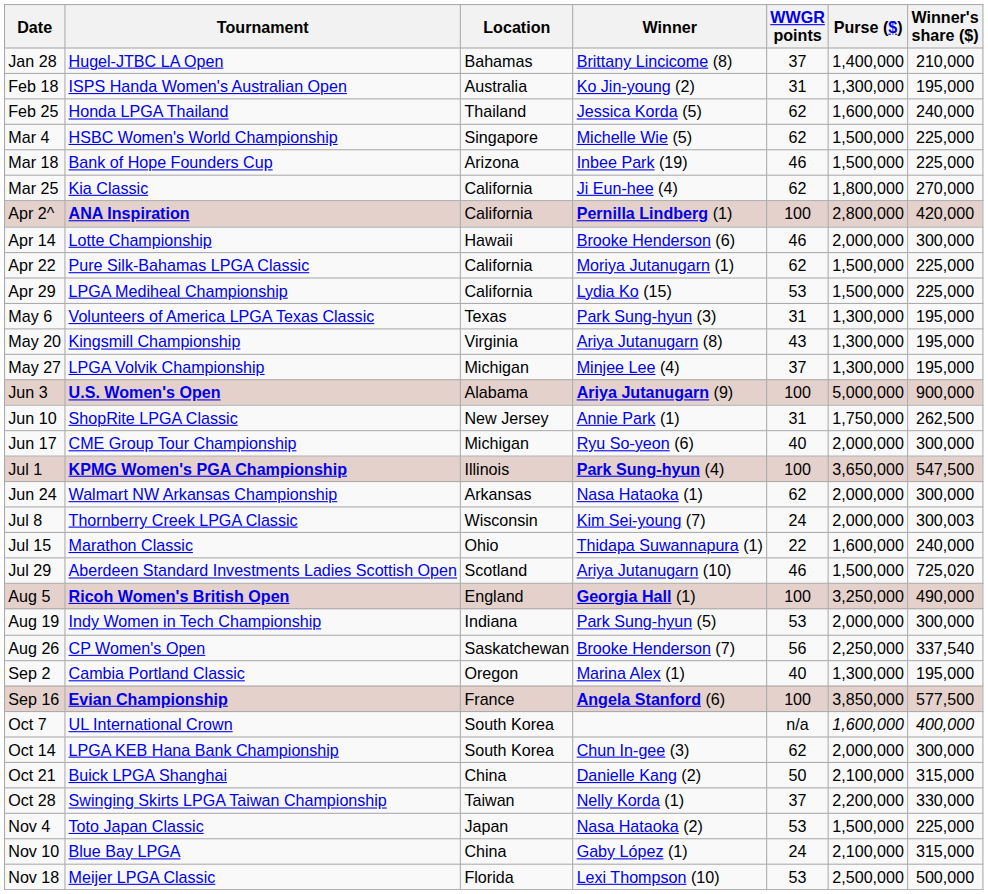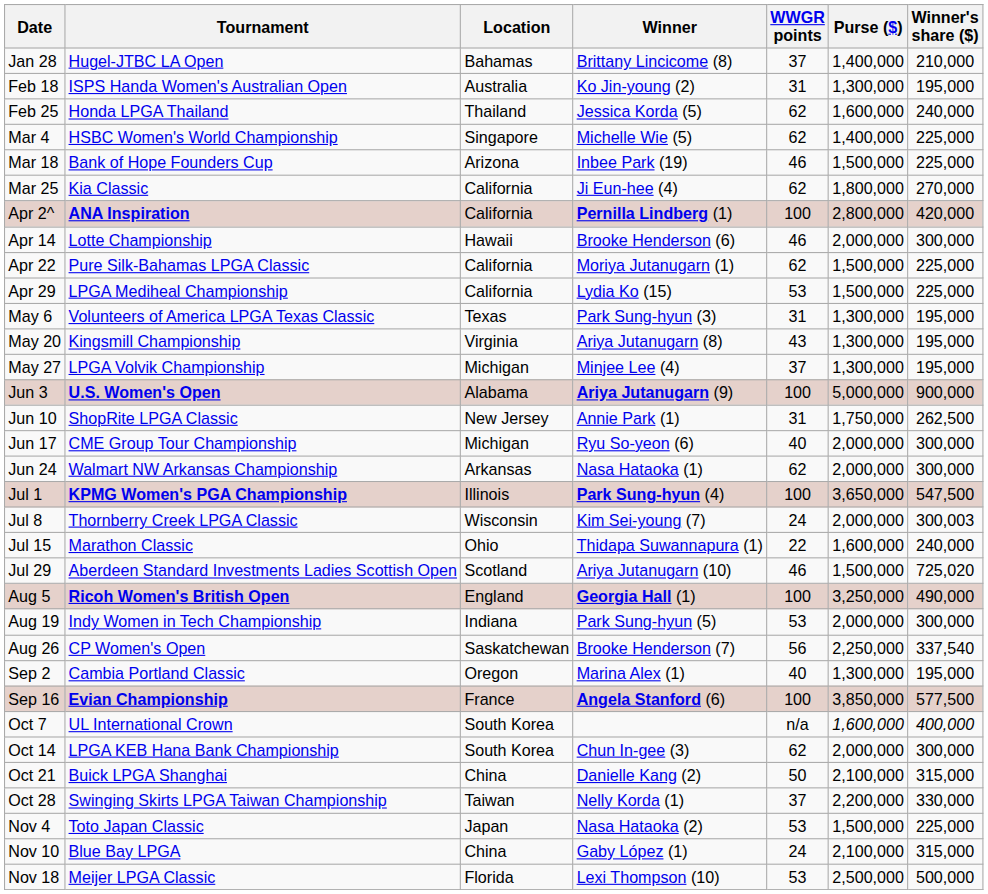 <table class="wikitable sortable" style="font-size:95%;">
 <tr>
 <th>Date</th>
 <th>Tournament</th>
 <th>Location</th>
 <th>Winner</th>
 <th><a href='#'>WWGR</a><br>points</th>
 <th>Purse (<a href='#'>$</a>)</th>
 <th>Winner's<br>share ($)</th>
 </tr>
 <tr>
 <td>Jan 28</td>
 <td><a href='#'>Hugel-JTBC LA Open</a></td>
 <td>Bahamas</td>
 <td> <a href='#'>Brittany Lincicome</a> (8)</td>
 <td align=center>37</td>
 <td align=center>1,400,000</td>
 <td align=center>210,000</td>
 </tr>
 <tr>
 <td>Feb 18</td>
 <td><a href='#'>ISPS Handa Women's Australian Open</a></td>
 <td>Australia</td>
 <td> <a href='#'>Ko Jin-young</a> (2)</td>
 <td align=center>31</td>
 <td align=center>1,300,000</td>
 <td align=center>195,000</td>
 </tr>
 <tr>
 <td>Feb 25</td>
 <td><a href='#'>Honda LPGA Thailand</a></td>
 <td>Thailand</td>
 <td> <a href='#'>Jessica Korda</a> (5)</td>
 <td align=center>62</td>
 <td align=center>1,600,000</td>
 <td align=center>240,000</td>
 </tr>
 <tr>
 <td>Mar 4</td>
 <td><a href='#'>HSBC Women's World Championship</a></td>
 <td>Singapore</td>
 <td> <a href='#'>Michelle Wie</a> (5)</td>
 <td align=center>62</td>
-<td align=center>1,500,000</td>
+<td align=center>1,400,000</td>
 <td align=center>225,000</td>
 </tr>
 <tr>
 <td>Mar 18</td>
 <td><a href='#'>Bank of Hope Founders Cup</a></td>
 <td>Arizona</td>
 <td> <a href='#'>Inbee Park</a> (19)</td>
 <td align=center>46</td>
 <td align=center>1,500,000</td>
 <td align=center>225,000</td>
 </tr>
 <tr>
 <td>Mar 25</td>
 <td><a href='#'>Kia Classic</a></td>
 <td>California</td>
 <td> <a href='#'>Ji Eun-hee</a> (4)</td>
 <td align=center>62</td>
 <td align=center>1,800,000</td>
 <td align=center>270,000</td>
 </tr>
 <tr style="background:#e5d1cb;">
 <td>Apr 2^</td>
 <td><strong><a href='#'>ANA Inspiration</a></strong></td>
 <td>California</td>
 <td> <strong><a href='#'>Pernilla Lindberg</a></strong> (1)</td>
 <td align=center>100</td>
 <td align=center>2,800,000</td>
 <td align=center>420,000</td>
 </tr>
 <tr>
 <td>Apr 14</td>
 <td><a href='#'>Lotte Championship</a></td>
 <td>Hawaii</td>
 <td> <a href='#'>Brooke Henderson</a> (6)</td>
 <td align=center>46</td>
 <td align=center>2,000,000</td>
 <td align=center>300,000</td>
 </tr>
 <tr>
 <td>Apr 22</td>
 <td><a href='#'>Pure Silk-Bahamas LPGA Classic</a></td>
 <td>California</td>
 <td> <a href='#'>Moriya Jutanugarn</a> (1)</td>
 <td align=center>62</td>
 <td align=center>1,500,000</td>
 <td align=center>225,000</td>
 </tr>
 <tr>
 <td>Apr 29</td>
 <td><a href='#'>LPGA Mediheal Championship</a></td>
 <td>California</td>
 <td> <a href='#'>Lydia Ko</a> (15)</td>
 <td align=center>53</td>
 <td align=center>1,500,000</td>
 <td align=center>225,000</td>
 </tr>
 <tr>
 <td>May 6</td>
 <td><a href='#'>Volunteers of America LPGA Texas Classic</a></td>
 <td>Texas</td>
 <td> <a href='#'>Park Sung-hyun</a> (3)</td>
 <td align=center>31</td>
 <td align=center>1,300,000</td>
 <td align=center>195,000</td>
 </tr>
 <tr>
 <td>May 20</td>
 <td><a href='#'>Kingsmill Championship</a></td>
 <td>Virginia</td>
 <td> <a href='#'>Ariya Jutanugarn</a> (8)</td>
 <td align=center>43</td>
 <td align=center>1,300,000</td>
 <td align=center>195,000</td>
 </tr>
 <tr>
 <td>May 27</td>
 <td><a href='#'>LPGA Volvik Championship</a></td>
 <td>Michigan</td>
 <td> <a href='#'>Minjee Lee</a> (4)</td>
 <td align=center>37</td>
 <td align=center>1,300,000</td>
 <td align=center>195,000</td>
 </tr>
 <tr style="background:#e5d1cb;">
 <td>Jun 3</td>
 <td><strong><a href='#'>U.S. Women's Open</a></strong></td>
 <td>Alabama</td>
 <td> <strong><a href='#'>Ariya Jutanugarn</a> </strong> (9)</td>
 <td align=center>100</td>
 <td align=center>5,000,000</td>
 <td align=center>900,000</td>
 </tr>
 <tr>
 <td>Jun 10</td>
 <td><a href='#'>ShopRite LPGA Classic</a></td>
 <td>New Jersey</td>
 <td> <a href='#'>Annie Park</a> (1)</td>
 <td align=center>31</td>
 <td align=center>1,750,000</td>
 <td align=center>262,500</td>
 </tr>
 <tr>
 <td>Jun 17</td>
 <td><a href='#'>CME Group Tour Championship</a></td>
 <td>Michigan</td>
 <td> <a href='#'>Ryu So-yeon</a> (6)</td>
 <td align=center>40</td>
 <td align=center>2,000,000</td>
 <td align=center>300,000</td>
 </tr>
+<tr>
+<td>Jun 24</td>
+<td><a href='#'>Walmart NW Arkansas Championship</a></td>
+<td>Arkansas</td>
+<td> <a href='#'>Nasa Hataoka</a> (1)</td>
+<td align=center>62</td>
+<td align=center>2,000,000</td>
+<td align=center>300,000</td>
+</tr>
 <tr style="background:#e5d1cb;">
 <td>Jul 1</td>
 <td><strong><a href='#'>KPMG Women's PGA Championship</a></strong></td>
 <td>Illinois</td>
 <td> <strong><a href='#'>Park Sung-hyun</a></strong> (4)</td>
 <td align=center>100</td>
 <td align=center>3,650,000</td>
 <td align=center>547,500</td>
-</tr>
-<tr>
-<td>Jun 24</td>
-<td><a href='#'>Walmart NW Arkansas Championship</a></td>
-<td>Arkansas</td>
-<td> <a href='#'>Nasa Hataoka</a> (1)</td>
-<td align=center>62</td>
-<td align=center>2,000,000</td>
-<td align=center>300,000</td>
 </tr>
 <tr>
 <td>Jul 8</td>
 <td><a href='#'>Thornberry Creek LPGA Classic</a></td>
 <td>Wisconsin</td>
 <td> <a href='#'>Kim Sei-young</a> (7)</td>
 <td align=center>24</td>
 <td align=center>2,000,000</td>
 <td align=center>300,003</td>
 </tr>
 <tr>
 <td>Jul 15</td>
 <td><a href='#'>Marathon Classic</a></td>
 <td>Ohio</td>
 <td> <a href='#'>Thidapa Suwannapura</a> (1)</td>
 <td align=center>22</td>
 <td align=center>1,600,000</td>
 <td align=center>240,000</td>
 </tr>
 <tr>
 <td>Jul 29</td>
 <td><a href='#'>Aberdeen Standard Investments Ladies Scottish Open</a></td>
 <td>Scotland</td>
 <td> <a href='#'>Ariya Jutanugarn</a> (10)</td>
 <td align=center>46</td>
 <td align=center>1,500,000</td>
 <td align=center>725,020</td>
 </tr>
 <tr style="background:#e5d1cb;">
 <td>Aug 5</td>
 <td><strong><a href='#'>Ricoh Women's British Open</a></strong></td>
 <td>England</td>
 <td> <strong><a href='#'>Georgia Hall</a></strong> (1)</td>
 <td align=center>100</td>
 <td align=center>3,250,000</td>
 <td align=center>490,000</td>
 </tr>
 <tr>
 <td>Aug 19</td>
 <td><a href='#'>Indy Women in Tech Championship</a></td>
 <td>Indiana</td>
 <td> <a href='#'>Park Sung-hyun</a> (5)</td>
 <td align=center>53</td>
 <td align=center>2,000,000</td>
 <td align=center>300,000</td>
 </tr>
 <tr>
 <td>Aug 26</td>
 <td><a href='#'>CP Women's Open</a></td>
 <td>Saskatchewan</td>
 <td> <a href='#'>Brooke Henderson</a> (7)</td>
 <td align=center>56</td>
 <td align=center>2,250,000</td>
 <td align=center>337,540</td>
 </tr>
 <tr>
 <td>Sep 2</td>
 <td><a href='#'>Cambia Portland Classic</a></td>
 <td>Oregon</td>
 <td> <a href='#'>Marina Alex</a> (1)</td>
 <td align=center>40</td>
 <td align=center>1,300,000</td>
 <td align=center>195,000</td>
 </tr>
 <tr style="background:#e5d1cb;">
 <td>Sep 16</td>
 <td><strong><a href='#'>Evian Championship</a></strong></td>
 <td>France</td>
 <td> <strong><a href='#'>Angela Stanford</a></strong> (6)</td>
 <td align=center>100</td>
 <td align=center>3,850,000</td>
 <td align=center>577,500</td>
 </tr>
 <tr>
 <td>Oct 7</td>
 <td><a href='#'>UL International Crown</a></td>
 <td>South Korea</td>
 <td></td>
 <td align=center>n/a</td>
 <td align=center><em>1,600,000</em></td>
 <td align=center><em>400,000</em></td>
 </tr>
 <tr>
 <td>Oct 14</td>
 <td><a href='#'>LPGA KEB Hana Bank Championship</a></td>
 <td>South Korea</td>
 <td> <a href='#'>Chun In-gee</a> (3)</td>
 <td align=center>62</td>
 <td align=center>2,000,000</td>
 <td align=center>300,000</td>
 </tr>
 <tr>
 <td>Oct 21</td>
 <td><a href='#'>Buick LPGA Shanghai</a></td>
 <td>China</td>
 <td> <a href='#'>Danielle Kang</a> (2)</td>
 <td align=center>50</td>
 <td align=center>2,100,000</td>
 <td align=center>315,000</td>
 </tr>
 <tr>
 <td>Oct 28</td>
 <td><a href='#'>Swinging Skirts LPGA Taiwan Championship</a></td>
 <td>Taiwan</td>
 <td> <a href='#'>Nelly Korda</a> (1)</td>
 <td align=center>37</td>
 <td align=center>2,200,000</td>
 <td align=center>330,000</td>
 </tr>
 <tr>
 <td>Nov 4</td>
 <td><a href='#'>Toto Japan Classic</a></td>
 <td>Japan</td>
 <td> <a href='#'>Nasa Hataoka</a> (2)</td>
 <td align=center>53</td>
 <td align=center>1,500,000</td>
 <td align=center>225,000</td>
 </tr>
 <tr>
 <td>Nov 10</td>
 <td><a href='#'>Blue Bay LPGA</a></td>
 <td>China</td>
 <td> <a href='#'>Gaby López</a> (1)</td>
 <td align=center>24</td>
 <td align=center>2,100,000</td>
 <td align=center>315,000</td>
 </tr>
 <tr>
 <td>Nov 18</td>
 <td><a href='#'>Meijer LPGA Classic</a></td>
 <td>Florida</td>
 <td> <a href='#'>Lexi Thompson</a> (10)</td>
 <td align=center>53</td>
 <td align=center>2,500,000</td>
 <td align=center>500,000</td>
 </tr>
 </table>
